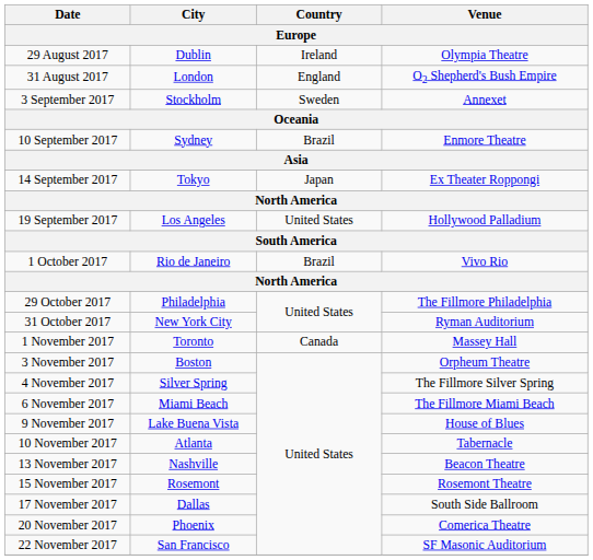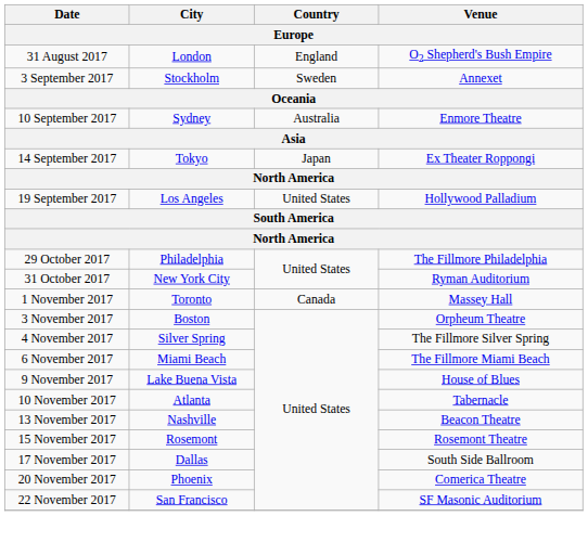 <table class="wikitable" style="text-align:center;">
 <tr>
 <th style="width:150px;">Date</th>
 <th style="width:150px;">City</th>
 <th style="width:150px;">Country</th>
 <th style="width:250px;">Venue</th>
 </tr>
 <tr>
 <th colspan="4">Europe</th>
-</tr>
-<tr>
-<td>29 August 2017</td>
-<td><a href='#'>Dublin</a></td>
-<td>Ireland</td>
-<td><a href='#'>Olympia Theatre</a></td>
 </tr>
 <tr>
 <td>31 August 2017</td>
 <td><a href='#'>London</a></td>
 <td>England</td>
 <td><a href='#'>O<sub>2</sub> Shepherd's Bush Empire</a></td>
 </tr>
 <tr>
 <td>3 September 2017</td>
 <td><a href='#'>Stockholm</a></td>
 <td>Sweden</td>
 <td><a href='#'>Annexet</a></td>
 </tr>
 <tr>
 <th colspan="4">Oceania</th>
 </tr>
 <tr>
 <td>10 September 2017</td>
 <td><a href='#'>Sydney</a></td>
-<td>Brazil</td>
+<td>Australia</td>
 <td><a href='#'>Enmore Theatre</a></td>
 </tr>
 <tr>
 <th colspan="4">Asia</th>
 </tr>
 <tr>
 <td>14 September 2017</td>
 <td><a href='#'>Tokyo</a></td>
 <td>Japan</td>
 <td><a href='#'>Ex Theater Roppongi</a></td>
 </tr>
 <tr>
 <th colspan="4">North America</th>
 </tr>
 <tr>
 <td>19 September 2017</td>
 <td><a href='#'>Los Angeles</a></td>
 <td>United States</td>
 <td><a href='#'>Hollywood Palladium</a></td>
 </tr>
 <tr>
 <th colspan="4">South America</th>
-</tr>
-<tr>
-<td>1 October 2017</td>
-<td><a href='#'>Rio de Janeiro</a></td>
-<td>Brazil</td>
-<td><a href='#'>Vivo Rio</a></td>
 </tr>
 <tr>
 <th colspan="4">North America</th>
 </tr>
 <tr>
 <td>29 October 2017</td>
 <td><a href='#'>Philadelphia</a></td>
 <td rowspan="2">United States</td>
 <td><a href='#'>The Fillmore Philadelphia</a></td>
 </tr>
 <tr>
 <td>31 October 2017</td>
 <td><a href='#'>New York City</a></td>
 <td><a href='#'>Ryman Auditorium</a></td>
 </tr>
 <tr>
 <td>1 November 2017</td>
 <td><a href='#'>Toronto</a></td>
 <td>Canada</td>
 <td><a href='#'>Massey Hall</a></td>
 </tr>
 <tr>
 <td>3 November 2017</td>
 <td><a href='#'>Boston</a></td>
 <td rowspan="10">United States</td>
 <td><a href='#'>Orpheum Theatre</a></td>
 </tr>
 <tr>
 <td>4 November 2017</td>
 <td><a href='#'>Silver Spring</a></td>
 <td>The Fillmore Silver Spring</td>
 </tr>
 <tr>
 <td>6 November 2017</td>
 <td><a href='#'>Miami Beach</a></td>
 <td><a href='#'>The Fillmore Miami Beach</a></td>
 </tr>
 <tr>
 <td>9 November 2017</td>
 <td><a href='#'>Lake Buena Vista</a></td>
 <td><a href='#'>House of Blues</a></td>
 </tr>
 <tr>
 <td>10 November 2017</td>
 <td><a href='#'>Atlanta</a></td>
 <td><a href='#'>Tabernacle</a></td>
 </tr>
 <tr>
 <td>13 November 2017</td>
 <td><a href='#'>Nashville</a></td>
 <td><a href='#'>Beacon Theatre</a></td>
 </tr>
 <tr>
 <td>15 November 2017</td>
 <td><a href='#'>Rosemont</a></td>
 <td><a href='#'>Rosemont Theatre</a></td>
 </tr>
 <tr>
 <td>17 November 2017</td>
 <td><a href='#'>Dallas</a></td>
 <td>South Side Ballroom</td>
 </tr>
 <tr>
 <td>20 November 2017</td>
 <td><a href='#'>Phoenix</a></td>
 <td><a href='#'>Comerica Theatre</a></td>
 </tr>
 <tr>
 <td>22 November 2017</td>
 <td><a href='#'>San Francisco</a></td>
 <td><a href='#'>SF Masonic Auditorium</a></td>
 </tr>
 <tr>
 </tr>
 </table>
